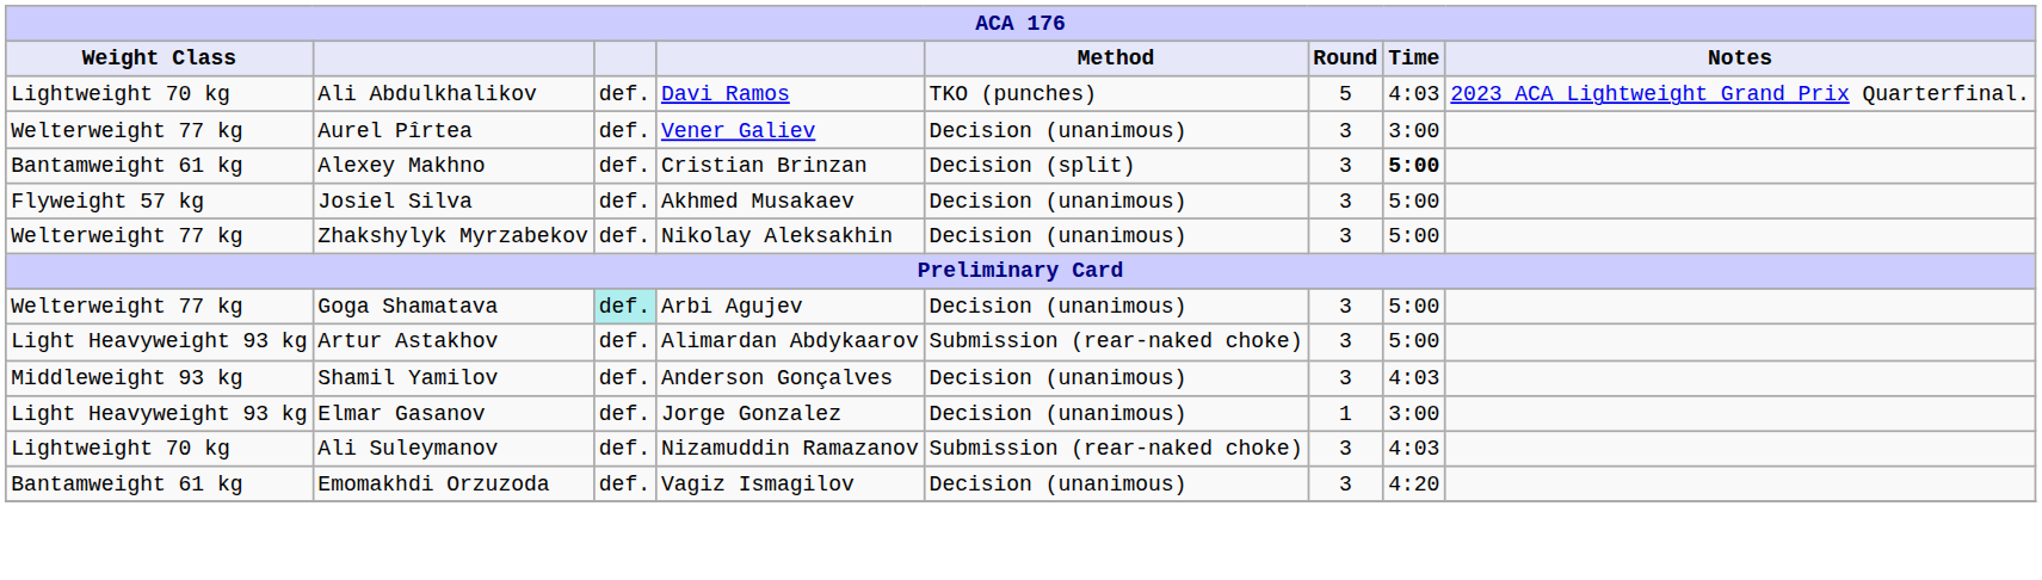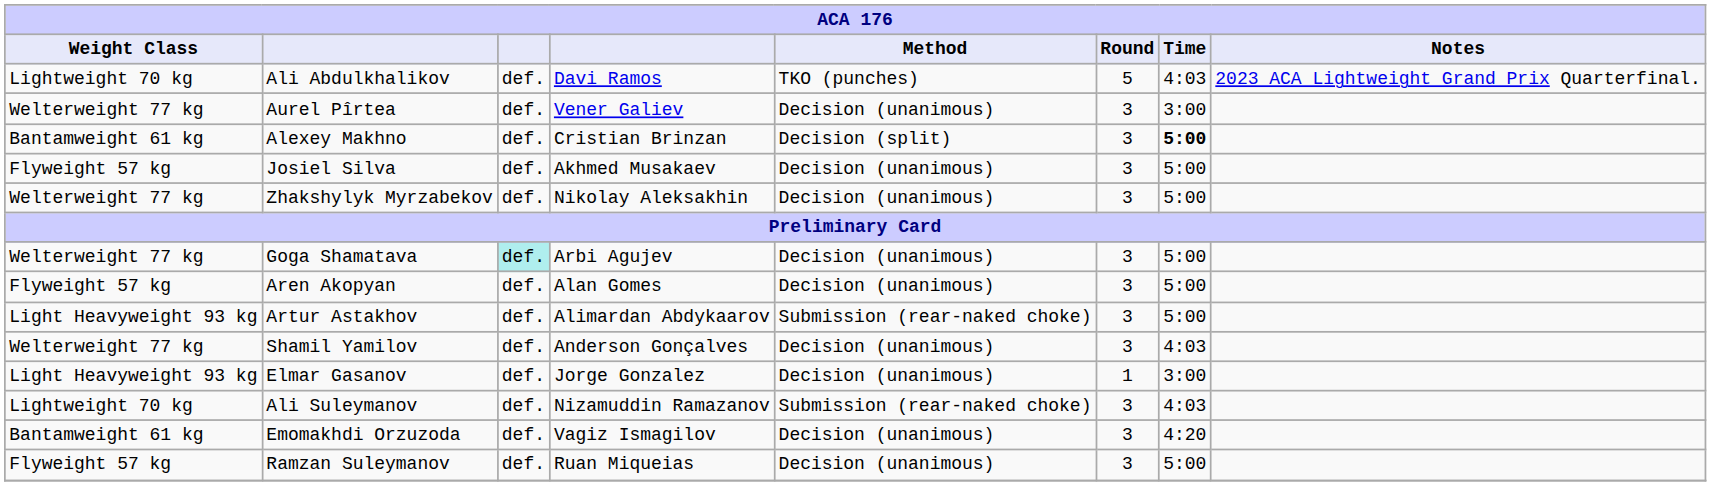 <table class="wikitable" style="font-size: 80%;">
 <tr>
 <th colspan="8" style="background-color: #ccf; color: #000080; text-align: center;"><strong>ACA 176</strong></th>
 </tr>
 <tr>
 <th colspan="1" style="background-color: #E6E8FA; color: #000000; text-align: center;">Weight Class</th>
 <th colspan="1" style="background-color: #E6E8FA; color: #000000; text-align: center;"></th>
 <th colspan="1" style="background-color: #E6E8FA; color: #000000; text-align: center;"></th>
 <th colspan="1" style="background-color: #E6E8FA; color: #000000; text-align: center;"></th>
 <th colspan="1" style="background-color: #E6E8FA; color: #000000; text-align: center;">Method</th>
 <th colspan="1" style="background-color: #E6E8FA; color: #000000; text-align: center;">Round</th>
 <th colspan="1" style="background-color: #E6E8FA; color: #000000; text-align: center;">Time</th>
 <th colspan="1" style="background-color: #E6E8FA; color: #000000; text-align: center;">Notes</th>
 </tr>
 <tr>
 <td>Lightweight 70 kg</td>
 <td> Ali Abdulkhalikov</td>
 <td>def.</td>
 <td> <a href='#'>Davi Ramos</a></td>
 <td>TKO (punches)</td>
 <td align=center>5</td>
 <td align=center>4:03</td>
 <td><a href='#'>2023 ACA Lightweight Grand Prix</a> Quarterfinal.</td>
 </tr>
 <tr>
 <td>Welterweight 77 kg</td>
 <td> Aurel Pîrtea</td>
 <td>def.</td>
 <td> <a href='#'>Vener Galiev</a></td>
 <td>Decision (unanimous)</td>
 <td align=center>3</td>
 <td align=center>3:00</td>
 <td></td>
 </tr>
 <tr>
 <td>Bantamweight 61 kg</td>
 <td> Alexey Makhno</td>
 <td>def.</td>
 <td> Cristian Brinzan</td>
 <td>Decision (split)</td>
 <td align=center>3</td>
 <td align=center><strong>5:00</strong></td>
 <td></td>
 </tr>
 <tr>
 <td>Flyweight 57 kg</td>
 <td> Josiel Silva</td>
 <td>def.</td>
 <td> Akhmed Musakaev</td>
 <td>Decision (unanimous)</td>
 <td align=center>3</td>
 <td align=center>5:00</td>
 <td></td>
 </tr>
 <tr>
 <td>Welterweight 77 kg</td>
 <td> Zhakshylyk Myrzabekov</td>
 <td>def.</td>
 <td> Nikolay Aleksakhin</td>
 <td>Decision (unanimous)</td>
 <td align=center>3</td>
 <td align=center>5:00</td>
 <td></td>
 </tr>
 <tr>
 <th colspan="8" style="background-color: #ccf; color: #000080; text-align: center;"><strong>Preliminary Card</strong></th>
 </tr>
 <tr>
 <td>Welterweight 77 kg</td>
 <td> Goga Shamatava</td>
 <td style="background: paleturquoise;">def.</td>
 <td> Arbi Agujev</td>
 <td>Decision (unanimous)</td>
 <td align=center>3</td>
 <td align=center>5:00</td>
 <td></td>
 </tr>
 <tr>
+<td>Flyweight 57 kg</td>
+<td> Aren Akopyan</td>
+<td>def.</td>
+<td> Alan Gomes</td>
+<td>Decision (unanimous)</td>
+<td align=center>3</td>
+<td align=center>5:00</td>
+<td></td>
+</tr>
+<tr>
 <td>Light Heavyweight 93 kg</td>
 <td> Artur Astakhov</td>
 <td>def.</td>
 <td> Alimardan Abdykaarov</td>
 <td>Submission (rear-naked choke)</td>
 <td align=center>3</td>
 <td align=center>5:00</td>
 <td></td>
 </tr>
 <tr>
-<td>Middleweight 93 kg</td>
+<td>Welterweight 77 kg</td>
 <td> Shamil Yamilov</td>
 <td>def.</td>
 <td> Anderson Gonçalves</td>
 <td>Decision (unanimous)</td>
 <td align=center>3</td>
 <td align=center>4:03</td>
 <td></td>
 </tr>
 <tr>
 <td>Light Heavyweight 93 kg</td>
 <td> Elmar Gasanov</td>
 <td>def.</td>
 <td> Jorge Gonzalez</td>
 <td>Decision (unanimous)</td>
 <td align=center>1</td>
 <td align=center>3:00</td>
 <td></td>
 </tr>
 <tr>
 <td>Lightweight 70 kg</td>
 <td> Ali Suleymanov</td>
 <td>def.</td>
 <td> Nizamuddin Ramazanov</td>
 <td>Submission (rear-naked choke)</td>
 <td align=center>3</td>
 <td align=center>4:03</td>
 <td></td>
 </tr>
 <tr>
 <td>Bantamweight 61 kg</td>
 <td> Emomakhdi Orzuzoda</td>
 <td>def.</td>
 <td> Vagiz Ismagilov</td>
 <td>Decision (unanimous)</td>
 <td align=center>3</td>
 <td align=center>4:20</td>
 <td></td>
 </tr>
 <tr>
+<td>Flyweight 57 kg</td>
+<td> Ramzan Suleymanov</td>
+<td>def.</td>
+<td> Ruan Miqueias</td>
+<td>Decision (unanimous)</td>
+<td align=center>3</td>
+<td align=center>5:00</td>
+<td></td>
+</tr>
+<tr>
 </tr>
 </table>
